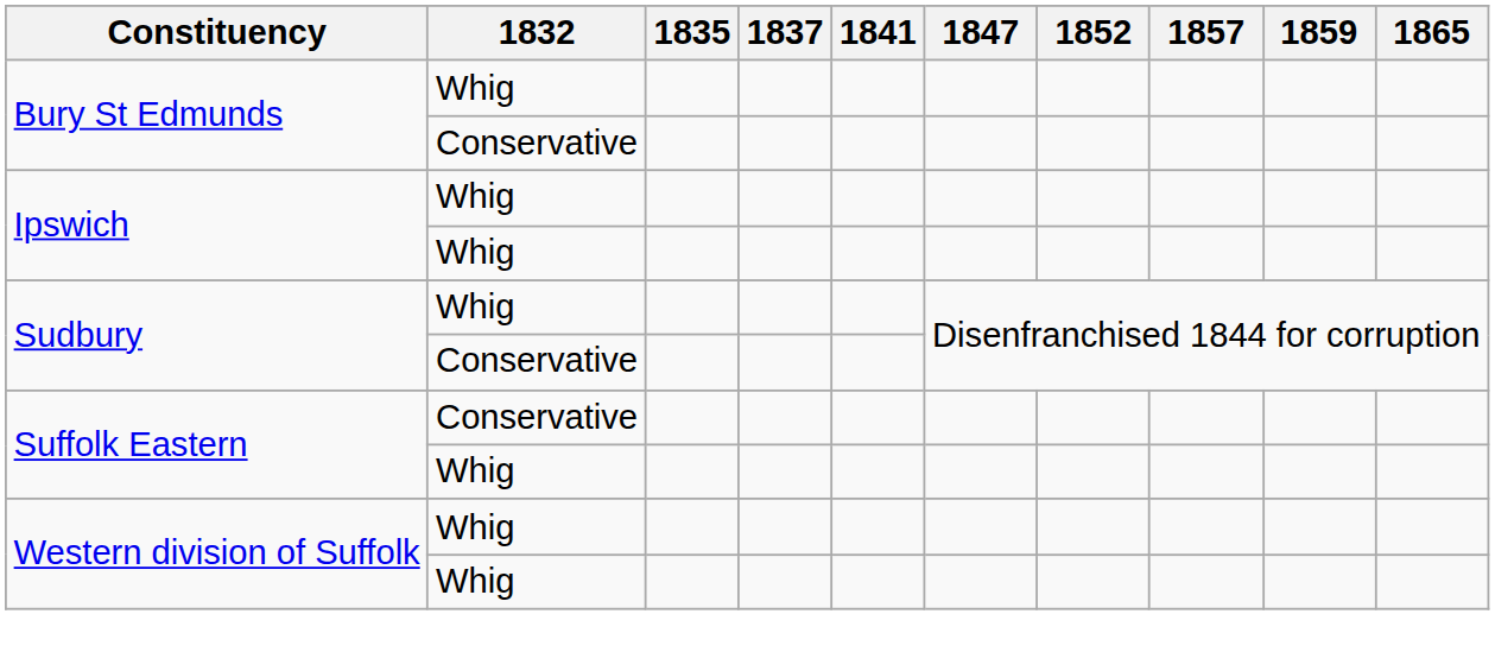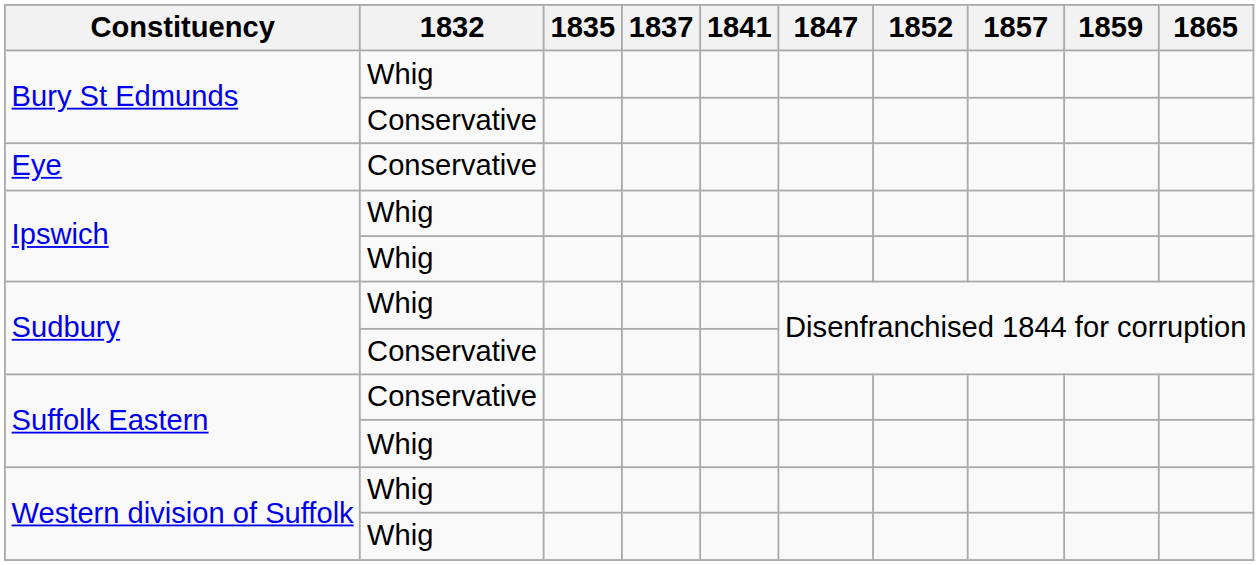 <table class=wikitable sortable>
 <tr>
 <th>Constituency</th>
 <th>1832</th>
 <th>1835</th>
 <th>1837</th>
 <th>1841</th>
 <th>1847</th>
 <th>1852</th>
 <th>1857</th>
 <th>1859</th>
 <th>1865</th>
 </tr>
 <tr>
 <td rowspan=2><a href='#'>Bury St Edmunds</a></td>
 <td bgcolor=>Whig</td>
 <td></td>
 <td></td>
 <td></td>
 <td></td>
 <td></td>
 <td></td>
 <td></td>
 <td></td>
 </tr>
 <tr>
+<td bgcolor=>Conservative</td>
+<td></td>
+<td></td>
+<td></td>
+<td></td>
+<td></td>
+<td></td>
+<td></td>
+<td></td>
+</tr>
+<tr>
+<td><a href='#'>Eye</a></td>
 <td bgcolor=>Conservative</td>
 <td></td>
 <td></td>
 <td></td>
 <td></td>
 <td></td>
 <td></td>
 <td></td>
 <td></td>
 </tr>
 <tr>
 <td rowspan=2><a href='#'>Ipswich</a></td>
 <td bgcolor=>Whig</td>
 <td></td>
 <td></td>
 <td></td>
 <td></td>
 <td></td>
 <td></td>
 <td></td>
 <td></td>
 </tr>
 <tr>
 <td bgcolor=>Whig</td>
 <td></td>
 <td></td>
 <td></td>
 <td></td>
 <td></td>
 <td></td>
 <td></td>
 <td></td>
 </tr>
 <tr>
 <td rowspan=2><a href='#'>Sudbury</a></td>
 <td bgcolor=>Whig</td>
 <td></td>
 <td></td>
 <td></td>
 <td colspan="5" rowspan="2">Disenfranchised 1844 for corruption</td>
 </tr>
 <tr>
 <td bgcolor=>Conservative</td>
 <td></td>
 <td></td>
 <td></td>
 </tr>
 <tr>
 <td rowspan=2><a href='#'>Suffolk Eastern</a></td>
 <td bgcolor=>Conservative</td>
 <td></td>
 <td></td>
 <td></td>
 <td></td>
 <td></td>
 <td></td>
 <td></td>
 <td></td>
 </tr>
 <tr>
 <td bgcolor=>Whig</td>
 <td></td>
 <td></td>
 <td></td>
 <td></td>
 <td></td>
 <td></td>
 <td></td>
 <td></td>
 </tr>
 <tr>
 <td rowspan=2><a href='#'>Western division of Suffolk</a></td>
 <td bgcolor=>Whig</td>
 <td></td>
 <td></td>
 <td></td>
 <td></td>
 <td></td>
 <td></td>
 <td></td>
 <td></td>
 </tr>
 <tr>
 <td bgcolor=>Whig</td>
 <td></td>
 <td></td>
 <td></td>
 <td></td>
 <td></td>
 <td></td>
 <td></td>
 <td></td>
 </tr>
 </table>
